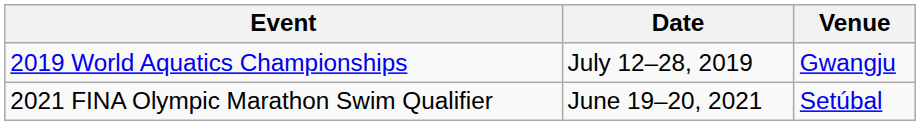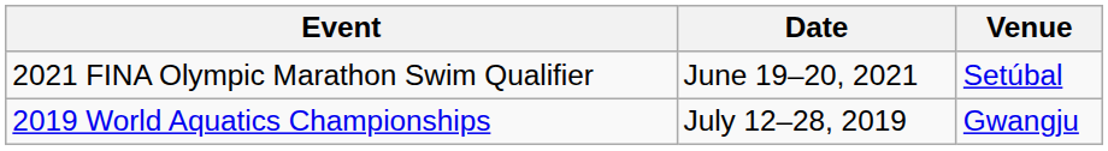 <table class="wikitable" width=600>
 <tr>
 <th>Event</th>
 <th>Date</th>
 <th>Venue</th>
 </tr>
 <tr>
+<td>2021 FINA Olympic Marathon Swim Qualifier</td>
+<td>June 19–20, 2021</td>
+<td> <a href='#'>Setúbal</a></td>
+</tr>
+<tr>
 <td><a href='#'>2019 World Aquatics Championships</a></td>
 <td>July 12–28, 2019</td>
 <td> <a href='#'>Gwangju</a></td>
 </tr>
-<tr>
-<td>2021 FINA Olympic Marathon Swim Qualifier</td>
-<td>June 19–20, 2021</td>
-<td> <a href='#'>Setúbal</a></td>
-</tr>
 </table>
